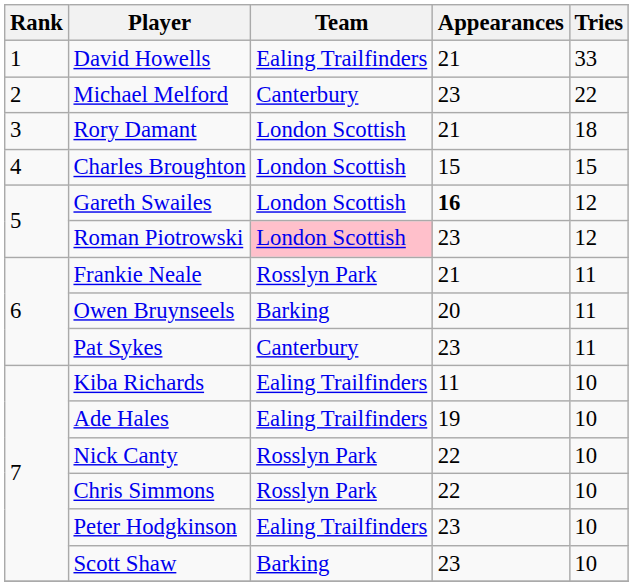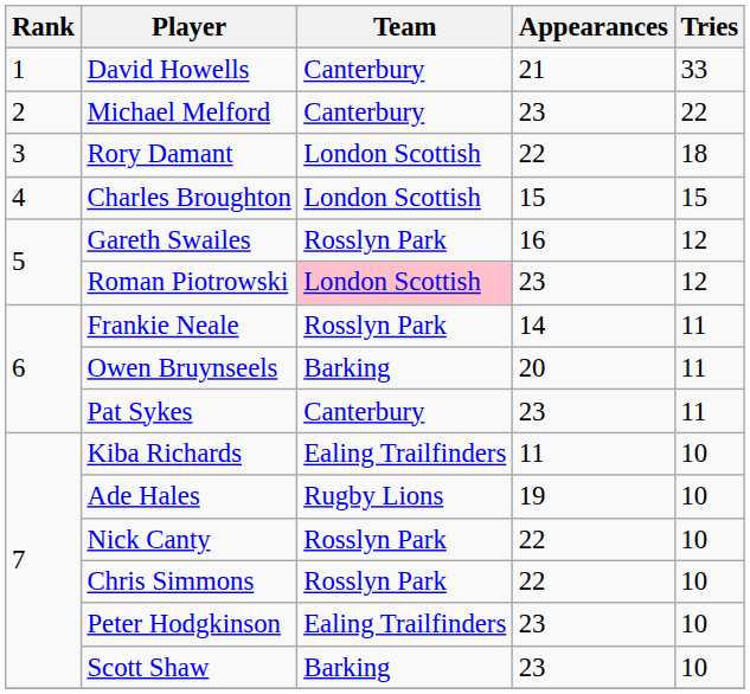 <table class="wikitable">
 <tr>
 <th>Rank</th>
 <th>Player</th>
 <th>Team</th>
 <th>Appearances</th>
 <th>Tries</th>
 </tr>
 <tr>
 <td>1</td>
 <td> <a href='#'>David Howells</a></td>
-<td><a href='#'>Ealing Trailfinders</a></td>
+<td><a href='#'>Canterbury</a></td>
 <td>21</td>
 <td>33</td>
 </tr>
 <tr>
 <td>2</td>
 <td> <a href='#'>Michael Melford</a></td>
 <td><a href='#'>Canterbury</a></td>
 <td>23</td>
 <td>22</td>
 </tr>
 <tr>
 <td>3</td>
 <td> <a href='#'>Rory Damant</a></td>
 <td><a href='#'>London Scottish</a></td>
-<td>21</td>
+<td>22</td>
 <td>18</td>
 </tr>
 <tr>
 <td>4</td>
 <td> <a href='#'>Charles Broughton</a></td>
 <td><a href='#'>London Scottish</a></td>
 <td>15</td>
 <td>15</td>
 </tr>
 <tr>
 <td rowspan=2>5</td>
 <td> <a href='#'>Gareth Swailes</a></td>
-<td><a href='#'>London Scottish</a></td>
-<td><strong>16</strong></td>
+<td><a href='#'>Rosslyn Park</a></td>
+<td>16</td>
 <td>12</td>
 </tr>
 <tr>
 <td> <a href='#'>Roman Piotrowski</a></td>
 <td style="background: pink;"><a href='#'>London Scottish</a></td>
 <td>23</td>
 <td>12</td>
 </tr>
 <tr>
 <td rowspan=3>6</td>
 <td> <a href='#'>Frankie Neale</a></td>
 <td><a href='#'>Rosslyn Park</a></td>
-<td>21</td>
+<td>14</td>
 <td>11</td>
 </tr>
 <tr>
 <td> <a href='#'>Owen Bruynseels</a></td>
 <td><a href='#'>Barking</a></td>
 <td>20</td>
 <td>11</td>
 </tr>
 <tr>
 <td> <a href='#'>Pat Sykes</a></td>
 <td><a href='#'>Canterbury</a></td>
 <td>23</td>
 <td>11</td>
 </tr>
 <tr>
 <td rowspan=6>7</td>
 <td> <a href='#'>Kiba Richards</a></td>
 <td><a href='#'>Ealing Trailfinders</a></td>
 <td>11</td>
 <td>10</td>
 </tr>
 <tr>
 <td> <a href='#'>Ade Hales</a></td>
-<td><a href='#'>Ealing Trailfinders</a></td>
+<td><a href='#'>Rugby Lions</a></td>
 <td>19</td>
 <td>10</td>
 </tr>
 <tr>
 <td> <a href='#'>Nick Canty</a></td>
 <td><a href='#'>Rosslyn Park</a></td>
 <td>22</td>
 <td>10</td>
 </tr>
 <tr>
 <td> <a href='#'>Chris Simmons</a></td>
 <td><a href='#'>Rosslyn Park</a></td>
 <td>22</td>
 <td>10</td>
 </tr>
 <tr>
 <td> <a href='#'>Peter Hodgkinson</a></td>
 <td><a href='#'>Ealing Trailfinders</a></td>
 <td>23</td>
 <td>10</td>
 </tr>
 <tr>
 <td> <a href='#'>Scott Shaw</a></td>
 <td><a href='#'>Barking</a></td>
 <td>23</td>
 <td>10</td>
 </tr>
 <tr>
 </tr>
 </table>
